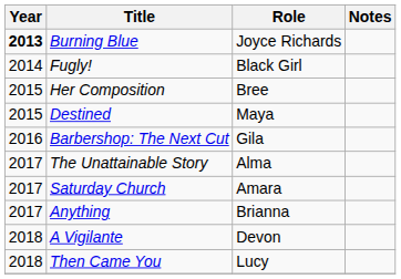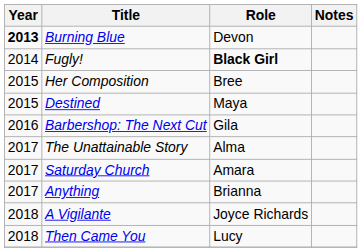 <table class="wikitable sortable">
 <tr>
 <th>Year</th>
 <th>Title</th>
 <th>Role</th>
 <th class="unsortable">Notes</th>
 </tr>
 <tr>
 <td><strong>2013</strong></td>
 <td><em><a href='#'>Burning Blue</a></em></td>
-<td>Joyce Richards</td>
+<td>Devon</td>
 <td></td>
 </tr>
 <tr>
 <td>2014</td>
 <td><em>Fugly!</em></td>
-<td>Black Girl</td>
+<td><strong>Black Girl</strong></td>
 <td></td>
 </tr>
 <tr>
 <td>2015</td>
 <td><em>Her Composition</em></td>
 <td>Bree</td>
 <td></td>
 </tr>
 <tr>
 <td>2015</td>
 <td><em><a href='#'>Destined</a></em></td>
 <td>Maya</td>
 <td></td>
 </tr>
 <tr>
 <td>2016</td>
 <td><em><a href='#'>Barbershop: The Next Cut</a></em></td>
 <td>Gila</td>
 <td></td>
 </tr>
 <tr>
 <td>2017</td>
 <td><em>The Unattainable Story</em></td>
 <td>Alma</td>
 <td></td>
 </tr>
 <tr>
 <td>2017</td>
 <td><em><a href='#'>Saturday Church</a></em></td>
 <td>Amara</td>
 <td></td>
 </tr>
 <tr>
 <td>2017</td>
 <td><em><a href='#'>Anything</a> </em></td>
 <td>Brianna</td>
 <td></td>
 </tr>
 <tr>
 <td>2018</td>
 <td><em><a href='#'>A Vigilante</a></em></td>
-<td>Devon</td>
+<td>Joyce Richards</td>
 <td></td>
 </tr>
 <tr>
 <td>2018</td>
 <td><em><a href='#'>Then Came You</a></em></td>
 <td>Lucy</td>
 <td></td>
 </tr>
 <tr>
 </tr>
 </table>
